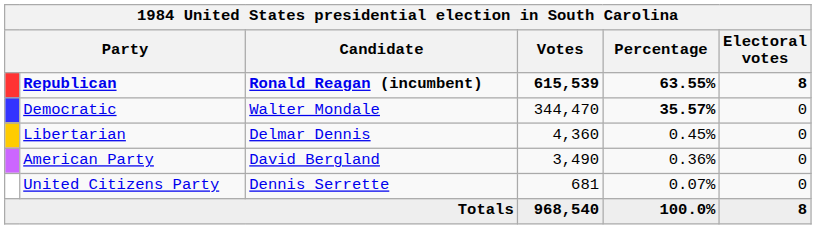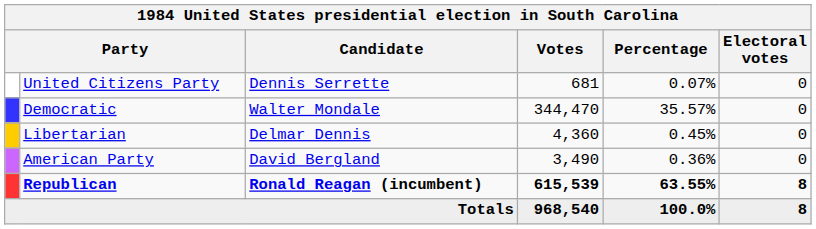 <table class="wikitable" style="font-size: 95%;">
 <tr>
 <th colspan="6">1984 United States presidential election in South Carolina</th>
 </tr>
 <tr>
 <th colspan="2" style="width: 15em">Party</th>
 <th style="width: 17em">Candidate</th>
 <th style="width: 5em">Votes</th>
 <th style="width: 7em">Percentage</th>
 <th style="width: 5em">Electoral votes</th>
 </tr>
 <tr>
-<th style="background:#f33; width:3px;"></th>
-<td style="width: 130px"><strong><a href='#'>Republican</a></strong></td>
-<td><strong><a href='#'>Ronald Reagan</a> (incumbent)</strong></td>
-<td style="text-align:right;"><strong>615,539</strong></td>
-<td style="text-align:right;"><strong>63.55%</strong></td>
-<td style="text-align:right;"><strong>8</strong></td>
+<th style="background: #FFFFFF; width:3px;"></th>
+<td style="width: 130px"><a href='#'>United Citizens Party</a></td>
+<td><a href='#'>Dennis Serrette</a></td>
+<td style="text-align:right;">681</td>
+<td style="text-align:right;">0.07%</td>
+<td style="text-align:right;">0</td>
 </tr>
 <tr>
 <th style="background:#33f; width:3px;"></th>
 <td style="width: 130px"><a href='#'>Democratic</a></td>
 <td><a href='#'>Walter Mondale</a></td>
 <td style="text-align:right;">344,470</td>
-<td style="text-align:right;"><strong>35.57%</strong></td>
+<td style="text-align:right;">35.57%</td>
 <td style="text-align:right;">0</td>
 </tr>
 <tr>
 <th style="background:#FFCC00; width:3px;"></th>
 <td style="width: 130px"><a href='#'>Libertarian</a></td>
 <td><a href='#'>Delmar Dennis</a></td>
 <td style="text-align:right;">4,360</td>
 <td style="text-align:right;">0.45%</td>
 <td style="text-align:right;">0</td>
 </tr>
 <tr>
 <th style="background:#CC66FF; width:3px;"></th>
 <td style="width: 130px"><a href='#'>American Party</a></td>
 <td><a href='#'>David Bergland</a></td>
 <td style="text-align:right;">3,490</td>
 <td style="text-align:right;">0.36%</td>
 <td style="text-align:right;">0</td>
 </tr>
 <tr>
-<th style="background: #FFFFFF; width:3px;"></th>
-<td style="width: 130px"><a href='#'>United Citizens Party</a></td>
-<td><a href='#'>Dennis Serrette</a></td>
-<td style="text-align:right;">681</td>
-<td style="text-align:right;">0.07%</td>
-<td style="text-align:right;">0</td>
+<th style="background:#f33; width:3px;"></th>
+<td style="width: 130px"><strong><a href='#'>Republican</a></strong></td>
+<td><strong><a href='#'>Ronald Reagan</a> (incumbent)</strong></td>
+<td style="text-align:right;"><strong>615,539</strong></td>
+<td style="text-align:right;"><strong>63.55%</strong></td>
+<td style="text-align:right;"><strong>8</strong></td>
 </tr>
 <tr style="background:#eee; text-align:right;">
 <td colspan="3"><strong>Totals</strong></td>
 <td><strong>968,540</strong></td>
 <td><strong>100.0%</strong></td>
 <td><strong>8</strong></td>
 </tr>
 </table>
